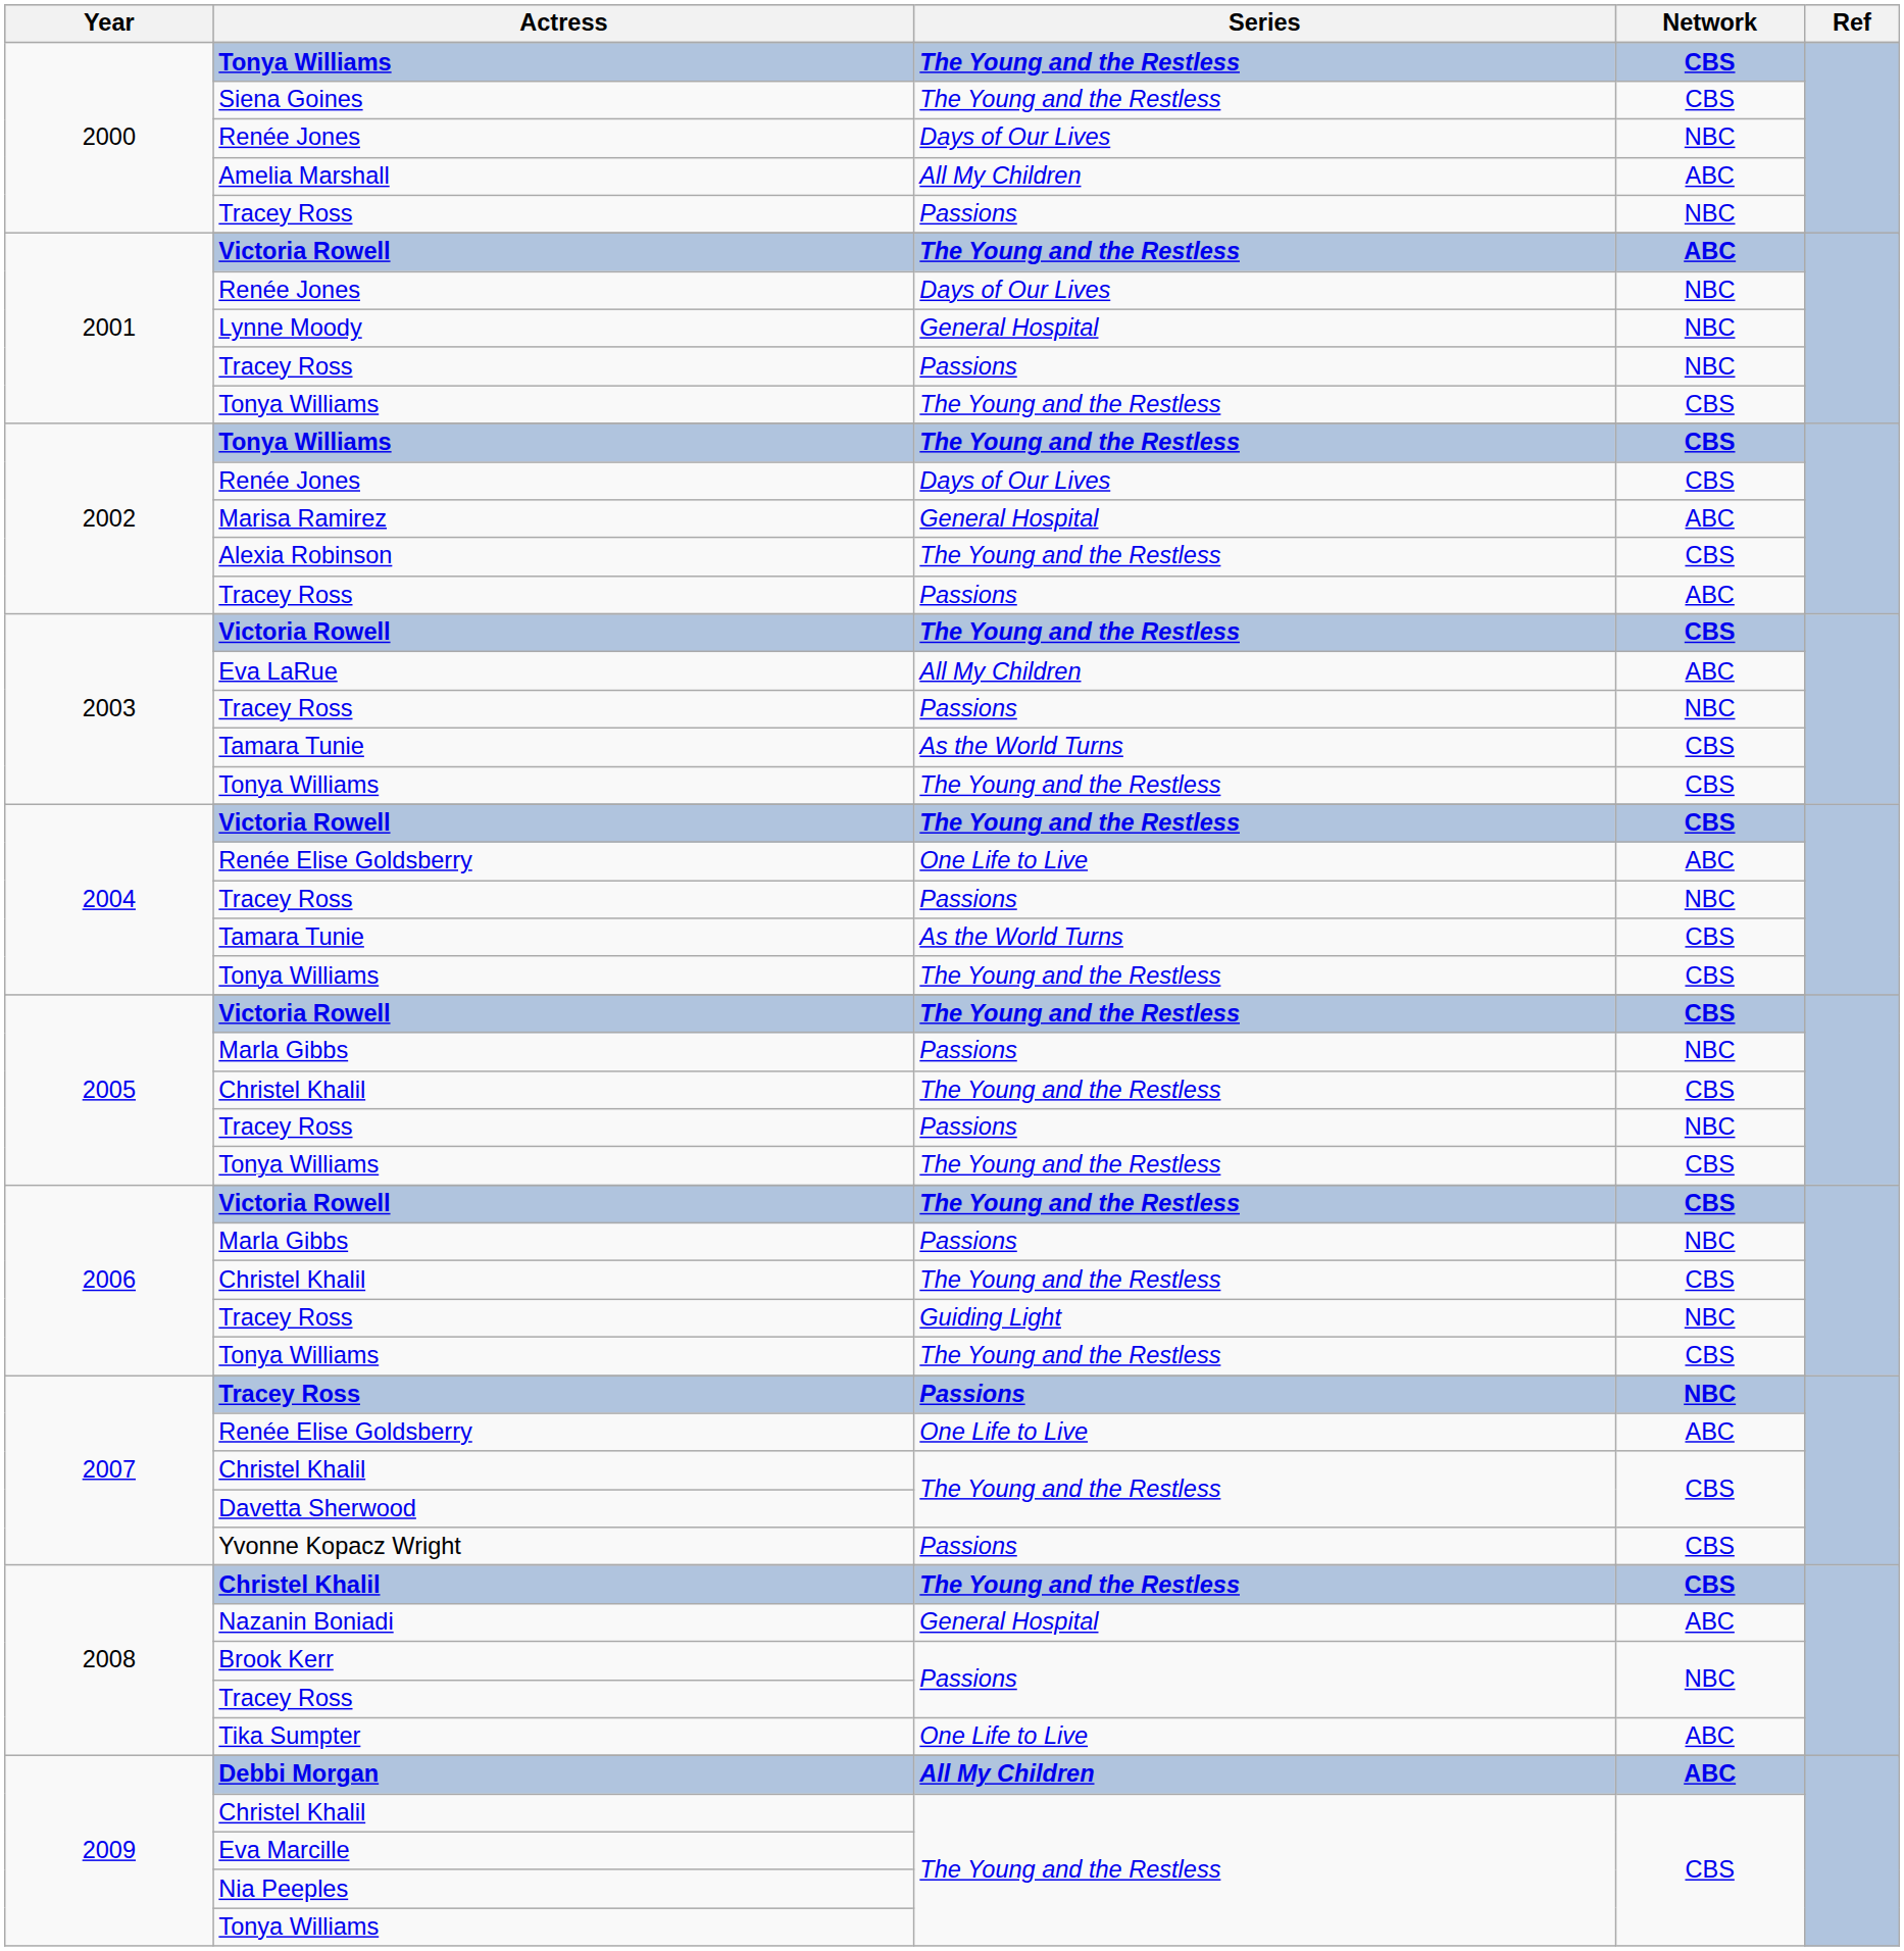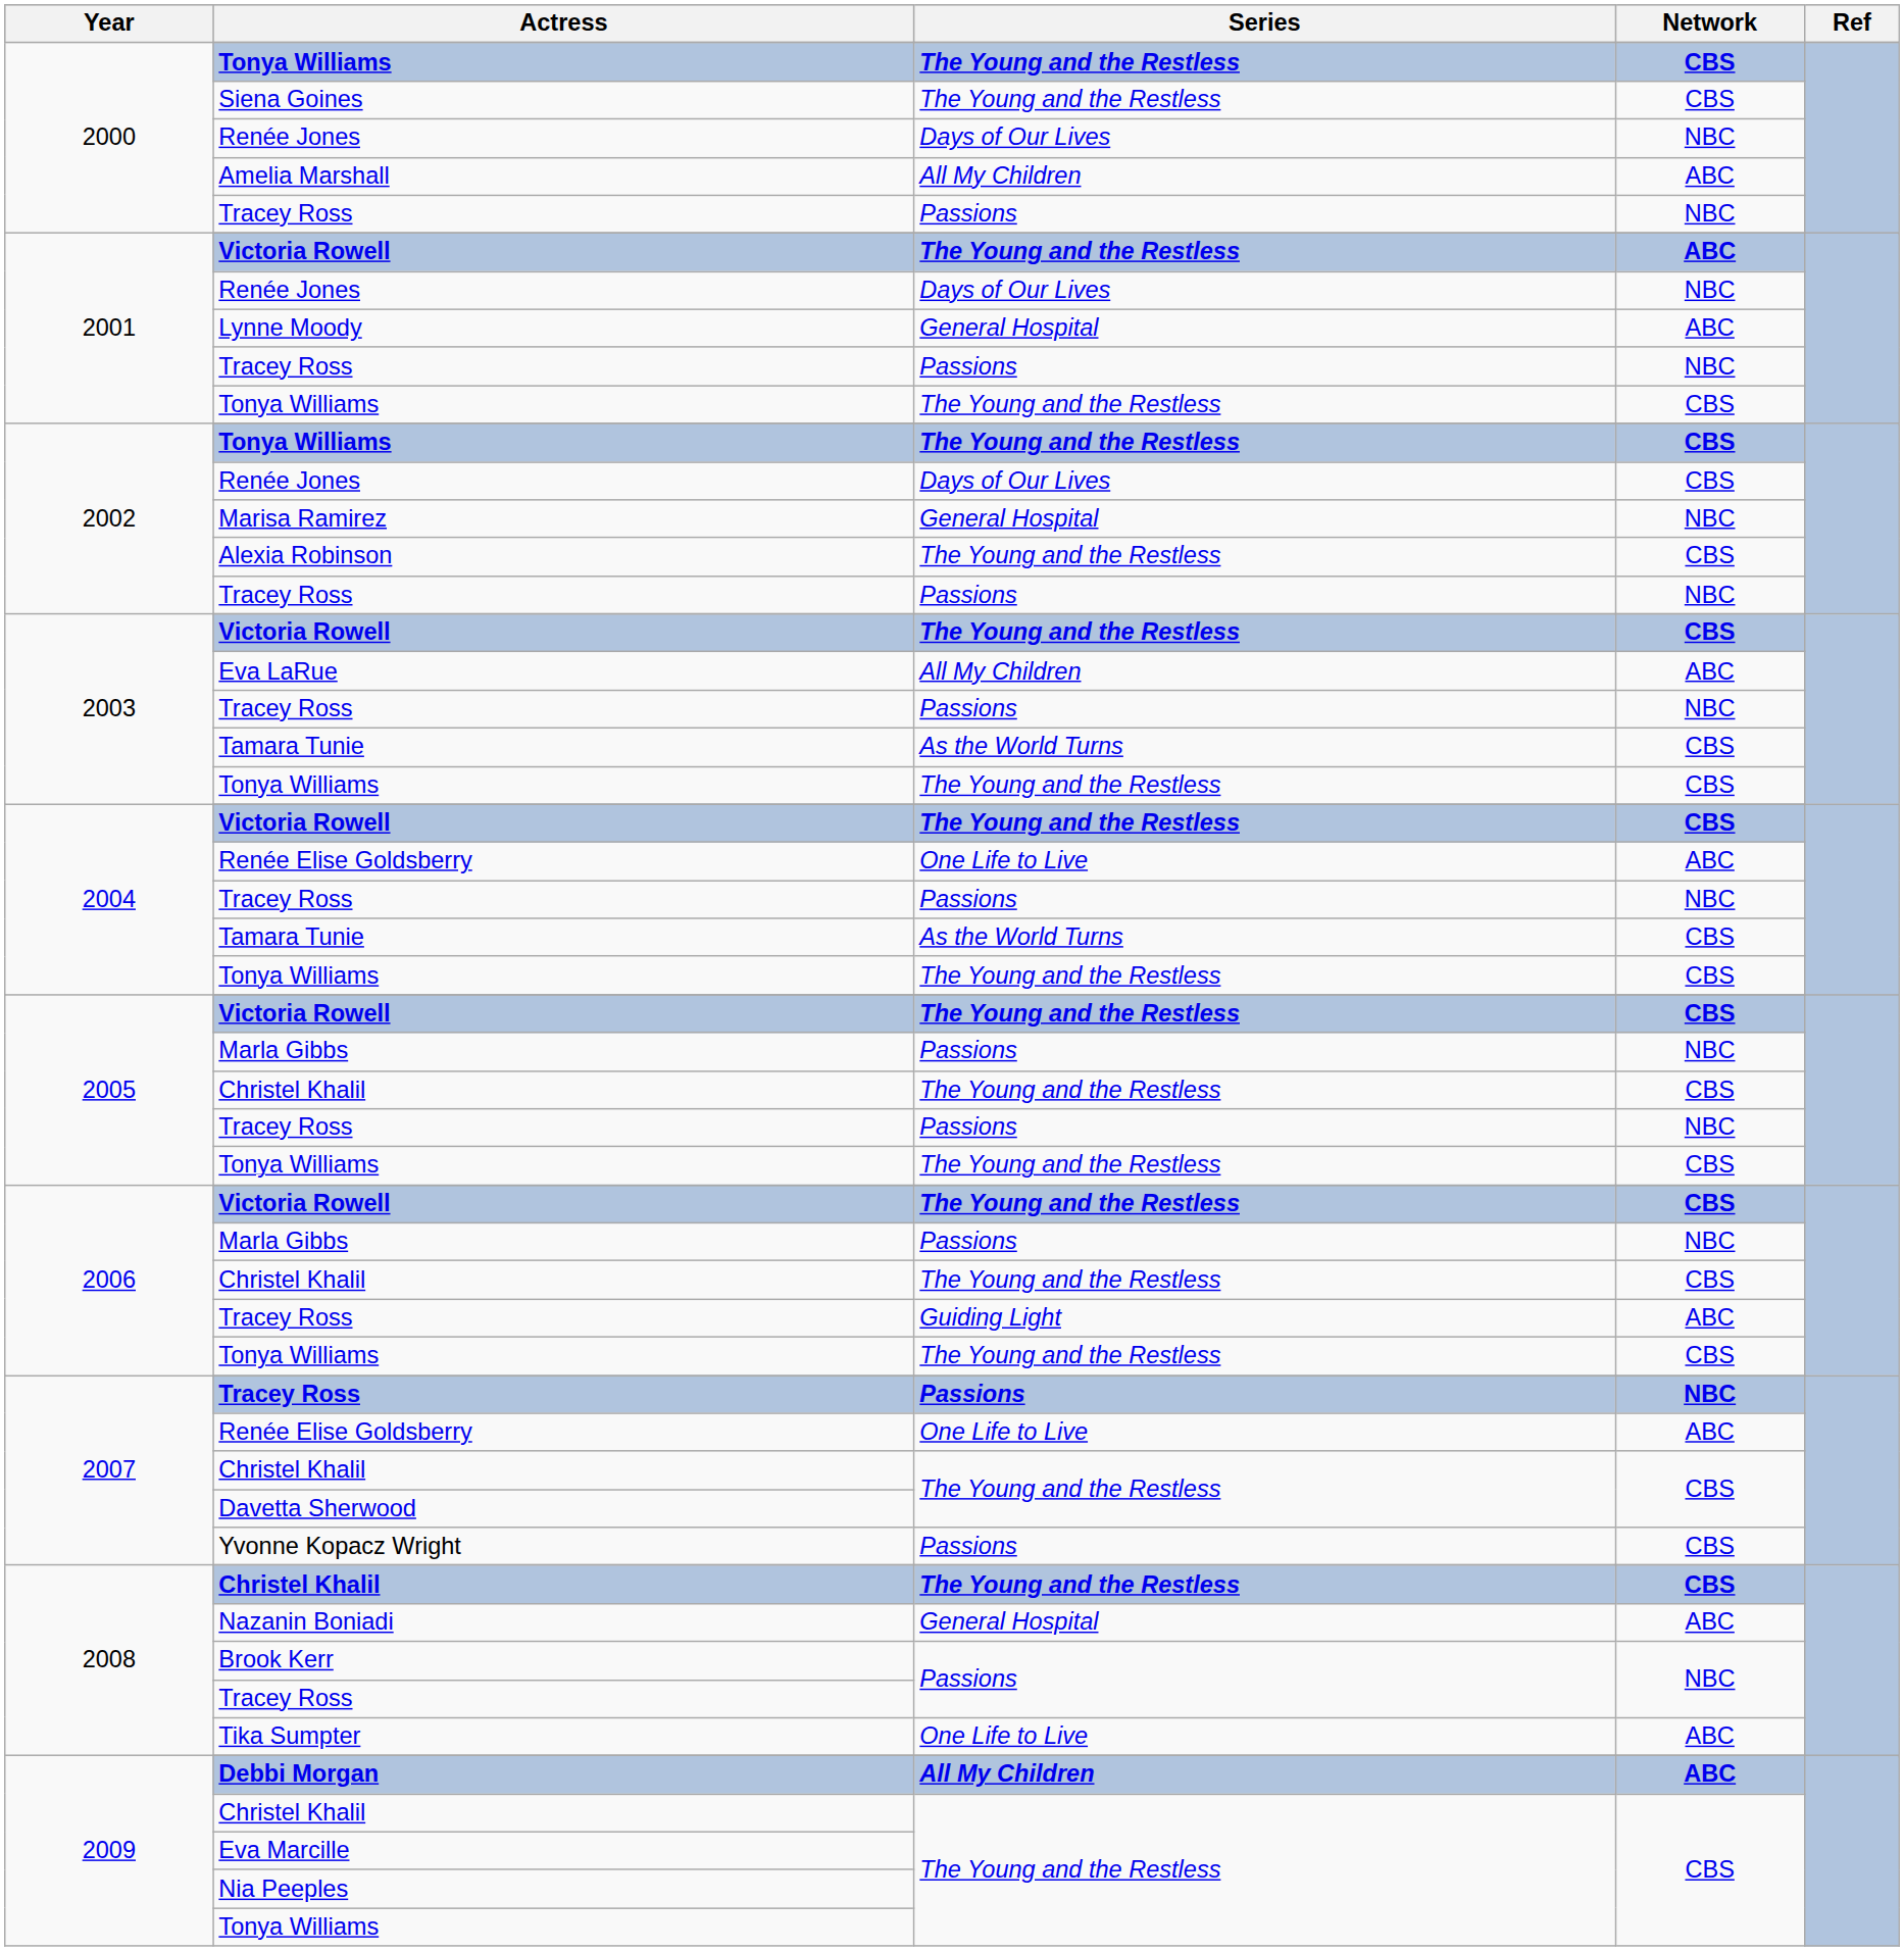 <table class="wikitable" style="width:100%;">
 <tr style="background:#bebebe;">
 <th style="width:11%;">Year</th>
 <th style="width:37%;">Actress</th>
 <th style="width:37%;">Series</th>
 <th style="width:10%;">Network</th>
 <th style="width:5%;">Ref</th>
 </tr>
 <tr>
 <td rowspan="6" align="center">2000</td>
 </tr>
 <tr style="background:#B0C4DE">
 <td><strong><a href='#'>Tonya Williams</a></strong></td>
 <td><strong><em><a href='#'>The Young and the Restless</a></em></strong></td>
 <td align="center"><strong><a href='#'>CBS</a></strong></td>
 <td rowspan="6" align="center"></td>
 </tr>
 <tr>
 <td><a href='#'>Siena Goines</a></td>
 <td><em><a href='#'>The Young and the Restless</a></em></td>
 <td align="center"><a href='#'>CBS</a></td>
 </tr>
 <tr>
 <td><a href='#'>Renée Jones</a></td>
 <td><em><a href='#'>Days of Our Lives</a></em></td>
 <td align="center"><a href='#'>NBC</a></td>
 </tr>
 <tr>
 <td><a href='#'>Amelia Marshall</a></td>
 <td><em><a href='#'>All My Children</a></em></td>
 <td align="center"><a href='#'>ABC</a></td>
 </tr>
 <tr>
 <td><a href='#'>Tracey Ross</a></td>
 <td><em><a href='#'>Passions</a></em></td>
 <td align="center"><a href='#'>NBC</a></td>
 </tr>
 <tr>
 <td rowspan="6" align="center">2001</td>
 </tr>
 <tr style="background:#B0C4DE">
 <td><strong><a href='#'>Victoria Rowell</a></strong></td>
 <td><strong><em><a href='#'>The Young and the Restless</a></em></strong></td>
 <td align="center"><strong><a href='#'>ABC</a></strong></td>
 <td rowspan="6" align="center"></td>
 </tr>
 <tr>
 <td><a href='#'>Renée Jones</a></td>
 <td><em><a href='#'>Days of Our Lives</a></em></td>
 <td align="center"><a href='#'>NBC</a></td>
 </tr>
 <tr>
 <td><a href='#'>Lynne Moody</a></td>
 <td><em><a href='#'>General Hospital</a></em></td>
-<td align="center"><a href='#'>NBC</a></td>
+<td align="center"><a href='#'>ABC</a></td>
 </tr>
 <tr>
 <td><a href='#'>Tracey Ross</a></td>
 <td><em><a href='#'>Passions</a></em></td>
 <td align="center"><a href='#'>NBC</a></td>
 </tr>
 <tr>
 <td><a href='#'>Tonya Williams</a></td>
 <td><em><a href='#'>The Young and the Restless</a></em></td>
 <td align="center"><a href='#'>CBS</a></td>
 </tr>
 <tr>
 <td rowspan="6" align="center">2002</td>
 </tr>
 <tr style="background:#B0C4DE">
 <td><strong><a href='#'>Tonya Williams</a></strong></td>
 <td><strong><em><a href='#'>The Young and the Restless</a></em></strong></td>
 <td align="center"><strong><a href='#'>CBS</a></strong></td>
 <td rowspan="6" align="center"></td>
 </tr>
 <tr>
 <td><a href='#'>Renée Jones</a></td>
 <td><em><a href='#'>Days of Our Lives</a></em></td>
 <td align="center"><a href='#'>CBS</a></td>
 </tr>
 <tr>
 <td><a href='#'>Marisa Ramirez</a></td>
 <td><em><a href='#'>General Hospital</a></em></td>
-<td align="center"><a href='#'>ABC</a></td>
+<td align="center"><a href='#'>NBC</a></td>
 </tr>
 <tr>
 <td><a href='#'>Alexia Robinson</a></td>
 <td><em><a href='#'>The Young and the Restless</a></em></td>
 <td align="center"><a href='#'>CBS</a></td>
 </tr>
 <tr>
 <td><a href='#'>Tracey Ross</a></td>
 <td><em><a href='#'>Passions</a></em></td>
-<td align="center"><a href='#'>ABC</a></td>
+<td align="center"><a href='#'>NBC</a></td>
 </tr>
 <tr>
 <td rowspan="6" align="center">2003</td>
 </tr>
 <tr style="background:#B0C4DE">
 <td><strong><a href='#'>Victoria Rowell</a></strong></td>
 <td><strong><em><a href='#'>The Young and the Restless</a></em></strong></td>
 <td align="center"><strong><a href='#'>CBS</a></strong></td>
 <td rowspan="6" align="center"></td>
 </tr>
 <tr>
 <td><a href='#'>Eva LaRue</a></td>
 <td><em><a href='#'>All My Children</a></em></td>
 <td align="center"><a href='#'>ABC</a></td>
 </tr>
 <tr>
 <td><a href='#'>Tracey Ross</a></td>
 <td><em><a href='#'>Passions</a></em></td>
 <td align="center"><a href='#'>NBC</a></td>
 </tr>
 <tr>
 <td><a href='#'>Tamara Tunie</a></td>
 <td><em><a href='#'>As the World Turns</a></em></td>
 <td align="center"><a href='#'>CBS</a></td>
 </tr>
 <tr>
 <td><a href='#'>Tonya Williams</a></td>
 <td><em><a href='#'>The Young and the Restless</a></em></td>
 <td align="center"><a href='#'>CBS</a></td>
 </tr>
 <tr>
 <td rowspan="6" align="center"><a href='#'>2004</a></td>
 </tr>
 <tr style="background:#B0C4DE">
 <td><strong><a href='#'>Victoria Rowell</a></strong></td>
 <td><strong><em><a href='#'>The Young and the Restless</a></em></strong></td>
 <td align="center"><strong><a href='#'>CBS</a></strong></td>
 <td rowspan="6" align="center"></td>
 </tr>
 <tr>
 <td><a href='#'>Renée Elise Goldsberry</a></td>
 <td><em><a href='#'>One Life to Live</a></em></td>
 <td align="center"><a href='#'>ABC</a></td>
 </tr>
 <tr>
 <td><a href='#'>Tracey Ross</a></td>
 <td><em><a href='#'>Passions</a></em></td>
 <td align="center"><a href='#'>NBC</a></td>
 </tr>
 <tr>
 <td><a href='#'>Tamara Tunie</a></td>
 <td><em><a href='#'>As the World Turns</a></em></td>
 <td align="center"><a href='#'>CBS</a></td>
 </tr>
 <tr>
 <td><a href='#'>Tonya Williams</a></td>
 <td><em><a href='#'>The Young and the Restless</a></em></td>
 <td align="center"><a href='#'>CBS</a></td>
 </tr>
 <tr>
 <td rowspan="6" align="center"><a href='#'>2005</a></td>
 </tr>
 <tr style="background:#B0C4DE">
 <td><strong><a href='#'>Victoria Rowell</a></strong></td>
 <td><strong><em><a href='#'>The Young and the Restless</a></em></strong></td>
 <td align="center"><strong><a href='#'>CBS</a></strong></td>
 <td rowspan="6" align="center"></td>
 </tr>
 <tr>
 <td><a href='#'>Marla Gibbs</a></td>
 <td><em><a href='#'>Passions</a></em></td>
 <td align="center"><a href='#'>NBC</a></td>
 </tr>
 <tr>
 <td><a href='#'>Christel Khalil</a></td>
 <td><em><a href='#'>The Young and the Restless</a></em></td>
 <td align="center"><a href='#'>CBS</a></td>
 </tr>
 <tr>
 <td><a href='#'>Tracey Ross</a></td>
 <td><em><a href='#'>Passions</a></em></td>
 <td align="center"><a href='#'>NBC</a></td>
 </tr>
 <tr>
 <td><a href='#'>Tonya Williams</a></td>
 <td><em><a href='#'>The Young and the Restless</a></em></td>
 <td align="center"><a href='#'>CBS</a></td>
 </tr>
 <tr>
 <td rowspan="6" align="center"><a href='#'>2006</a></td>
 </tr>
 <tr style="background:#B0C4DE">
 <td><strong><a href='#'>Victoria Rowell</a></strong></td>
 <td><strong><em><a href='#'>The Young and the Restless</a></em></strong></td>
 <td align="center"><strong><a href='#'>CBS</a></strong></td>
 <td rowspan="6" align="center"></td>
 </tr>
 <tr>
 <td><a href='#'>Marla Gibbs</a></td>
 <td><em><a href='#'>Passions</a></em></td>
 <td align="center"><a href='#'>NBC</a></td>
 </tr>
 <tr>
 <td><a href='#'>Christel Khalil</a></td>
 <td><em><a href='#'>The Young and the Restless</a></em></td>
 <td align="center"><a href='#'>CBS</a></td>
 </tr>
 <tr>
 <td><a href='#'>Tracey Ross</a></td>
 <td><em><a href='#'>Guiding Light</a></em></td>
-<td align="center"><a href='#'>NBC</a></td>
+<td align="center"><a href='#'>ABC</a></td>
 </tr>
 <tr>
 <td><a href='#'>Tonya Williams</a></td>
 <td><em><a href='#'>The Young and the Restless</a></em></td>
 <td align="center"><a href='#'>CBS</a></td>
 </tr>
 <tr>
 <td rowspan="6" align="center"><a href='#'>2007</a></td>
 </tr>
 <tr style="background:#B0C4DE">
 <td><strong><a href='#'>Tracey Ross</a></strong></td>
 <td><strong><em><a href='#'>Passions</a></em></strong></td>
 <td align="center"><strong><a href='#'>NBC</a></strong></td>
 <td rowspan="6" align="center"></td>
 </tr>
 <tr>
 <td><a href='#'>Renée Elise Goldsberry</a></td>
 <td><em><a href='#'>One Life to Live</a></em></td>
 <td align="center"><a href='#'>ABC</a></td>
 </tr>
 <tr>
 <td><a href='#'>Christel Khalil</a></td>
 <td rowspan="2"><em><a href='#'>The Young and the Restless</a></em></td>
 <td rowspan="2" align="center"><a href='#'>CBS</a></td>
 </tr>
 <tr>
 <td><a href='#'>Davetta Sherwood</a></td>
 </tr>
 <tr>
 <td>Yvonne Kopacz Wright</td>
 <td><em><a href='#'>Passions</a></em></td>
 <td align="center"><a href='#'>CBS</a></td>
 </tr>
 <tr>
 <td rowspan="6" align="center">2008</td>
 </tr>
 <tr style="background:#B0C4DE">
 <td><strong><a href='#'>Christel Khalil</a></strong></td>
 <td><strong><em><a href='#'>The Young and the Restless</a></em></strong></td>
 <td align="center"><strong><a href='#'>CBS</a></strong></td>
 <td rowspan="6" align="center"></td>
 </tr>
 <tr>
 <td><a href='#'>Nazanin Boniadi</a></td>
 <td><em><a href='#'>General Hospital</a></em></td>
 <td align="center"><a href='#'>ABC</a></td>
 </tr>
 <tr>
 <td><a href='#'>Brook Kerr</a></td>
 <td rowspan="2"><em><a href='#'>Passions</a></em></td>
 <td rowspan="2" align="center"><a href='#'>NBC</a></td>
 </tr>
 <tr>
 <td><a href='#'>Tracey Ross</a></td>
 </tr>
 <tr>
 <td><a href='#'>Tika Sumpter</a></td>
 <td><em><a href='#'>One Life to Live</a></em></td>
 <td align="center"><a href='#'>ABC</a></td>
 </tr>
 <tr>
 <td rowspan="6" align="center"><a href='#'>2009</a></td>
 </tr>
 <tr style="background:#B0C4DE">
 <td><strong><a href='#'>Debbi Morgan</a></strong></td>
 <td><strong><em><a href='#'>All My Children</a></em></strong></td>
 <td align="center"><strong><a href='#'>ABC</a></strong></td>
 <td rowspan="6" align="center"></td>
 </tr>
 <tr>
 <td><a href='#'>Christel Khalil</a></td>
 <td rowspan="4"><em><a href='#'>The Young and the Restless</a></em></td>
 <td rowspan="4" align="center"><a href='#'>CBS</a></td>
 </tr>
 <tr>
 <td><a href='#'>Eva Marcille</a></td>
 </tr>
 <tr>
 <td><a href='#'>Nia Peeples</a></td>
 </tr>
 <tr>
 <td><a href='#'>Tonya Williams</a></td>
 </tr>
 </table>
